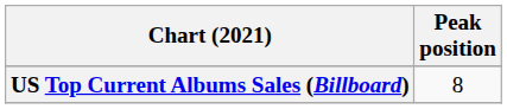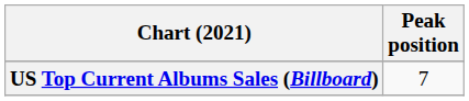 <table class="wikitable sortable plainrowheaders" style="text-align:center">
 <tr>
 <th scope=col>Chart (2021)</th>
 <th scope=col>Peak<br>position</th>
 </tr>
 <tr>
 </tr>
 <tr>
 </tr>
 <tr>
 <th scope="row">US <a href='#'>Top Current Albums Sales</a> (<em><a href='#'>Billboard</a></em>)</th>
-<td>8</td>
+<td>7</td>
 </tr>
 <tr>
 </tr>
 <tr>
 </tr>
 </table>
